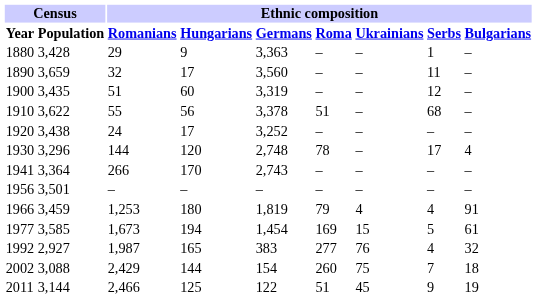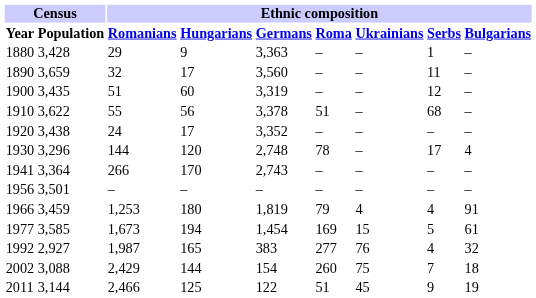 <table class="toccolours">
 <tr>
 <th align="center" colspan="2" style="background:#ccccff;">Census</th>
 <th align="center" colspan="7" style="background:#ccccff;">Ethnic composition</th>
 </tr>
 <tr>
 <th>Year</th>
 <th>Population</th>
 <th><a href='#'>Romanians</a></th>
 <th><a href='#'>Hungarians</a></th>
 <th><a href='#'>Germans</a></th>
 <th><a href='#'>Roma</a></th>
 <th><a href='#'>Ukrainians</a></th>
 <th><a href='#'>Serbs</a></th>
 <th><a href='#'>Bulgarians</a></th>
 </tr>
 <tr>
 <td>1880</td>
 <td>3,428</td>
 <td>29</td>
 <td>9</td>
 <td>3,363</td>
 <td>–</td>
 <td>–</td>
 <td>1</td>
 <td>–</td>
 </tr>
 <tr>
 <td>1890</td>
 <td>3,659</td>
 <td>32</td>
 <td>17</td>
 <td>3,560</td>
 <td>–</td>
 <td>–</td>
 <td>11</td>
 <td>–</td>
 </tr>
 <tr>
 <td>1900</td>
 <td>3,435</td>
 <td>51</td>
 <td>60</td>
 <td>3,319</td>
 <td>–</td>
 <td>–</td>
 <td>12</td>
 <td>–</td>
 </tr>
 <tr>
 <td>1910</td>
 <td>3,622</td>
 <td>55</td>
 <td>56</td>
 <td>3,378</td>
 <td>51</td>
 <td>–</td>
 <td>68</td>
 <td>–</td>
 </tr>
 <tr>
 <td>1920</td>
 <td>3,438</td>
 <td>24</td>
 <td>17</td>
-<td>3,252</td>
+<td>3,352</td>
 <td>–</td>
 <td>–</td>
 <td>–</td>
 <td>–</td>
 </tr>
 <tr>
 <td>1930</td>
 <td>3,296</td>
 <td>144</td>
 <td>120</td>
 <td>2,748</td>
 <td>78</td>
 <td>–</td>
 <td>17</td>
 <td>4</td>
 </tr>
 <tr>
 <td>1941</td>
 <td>3,364</td>
 <td>266</td>
 <td>170</td>
 <td>2,743</td>
 <td>–</td>
 <td>–</td>
 <td>–</td>
 <td>–</td>
 </tr>
 <tr>
 <td>1956</td>
 <td>3,501</td>
 <td>–</td>
 <td>–</td>
 <td>–</td>
 <td>–</td>
 <td>–</td>
 <td>–</td>
 <td>–</td>
 </tr>
 <tr>
 <td>1966</td>
 <td>3,459</td>
 <td>1,253</td>
 <td>180</td>
 <td>1,819</td>
 <td>79</td>
 <td>4</td>
 <td>4</td>
 <td>91</td>
 </tr>
 <tr>
 <td>1977</td>
 <td>3,585</td>
 <td>1,673</td>
 <td>194</td>
 <td>1,454</td>
 <td>169</td>
 <td>15</td>
 <td>5</td>
 <td>61</td>
 </tr>
 <tr>
 <td>1992</td>
 <td>2,927</td>
 <td>1,987</td>
 <td>165</td>
 <td>383</td>
 <td>277</td>
 <td>76</td>
 <td>4</td>
 <td>32</td>
 </tr>
 <tr>
 <td>2002</td>
 <td>3,088</td>
 <td>2,429</td>
 <td>144</td>
 <td>154</td>
 <td>260</td>
 <td>75</td>
 <td>7</td>
 <td>18</td>
 </tr>
 <tr>
 <td>2011</td>
 <td>3,144</td>
 <td>2,466</td>
 <td>125</td>
 <td>122</td>
 <td>51</td>
 <td>45</td>
 <td>9</td>
 <td>19</td>
 </tr>
 </table>
